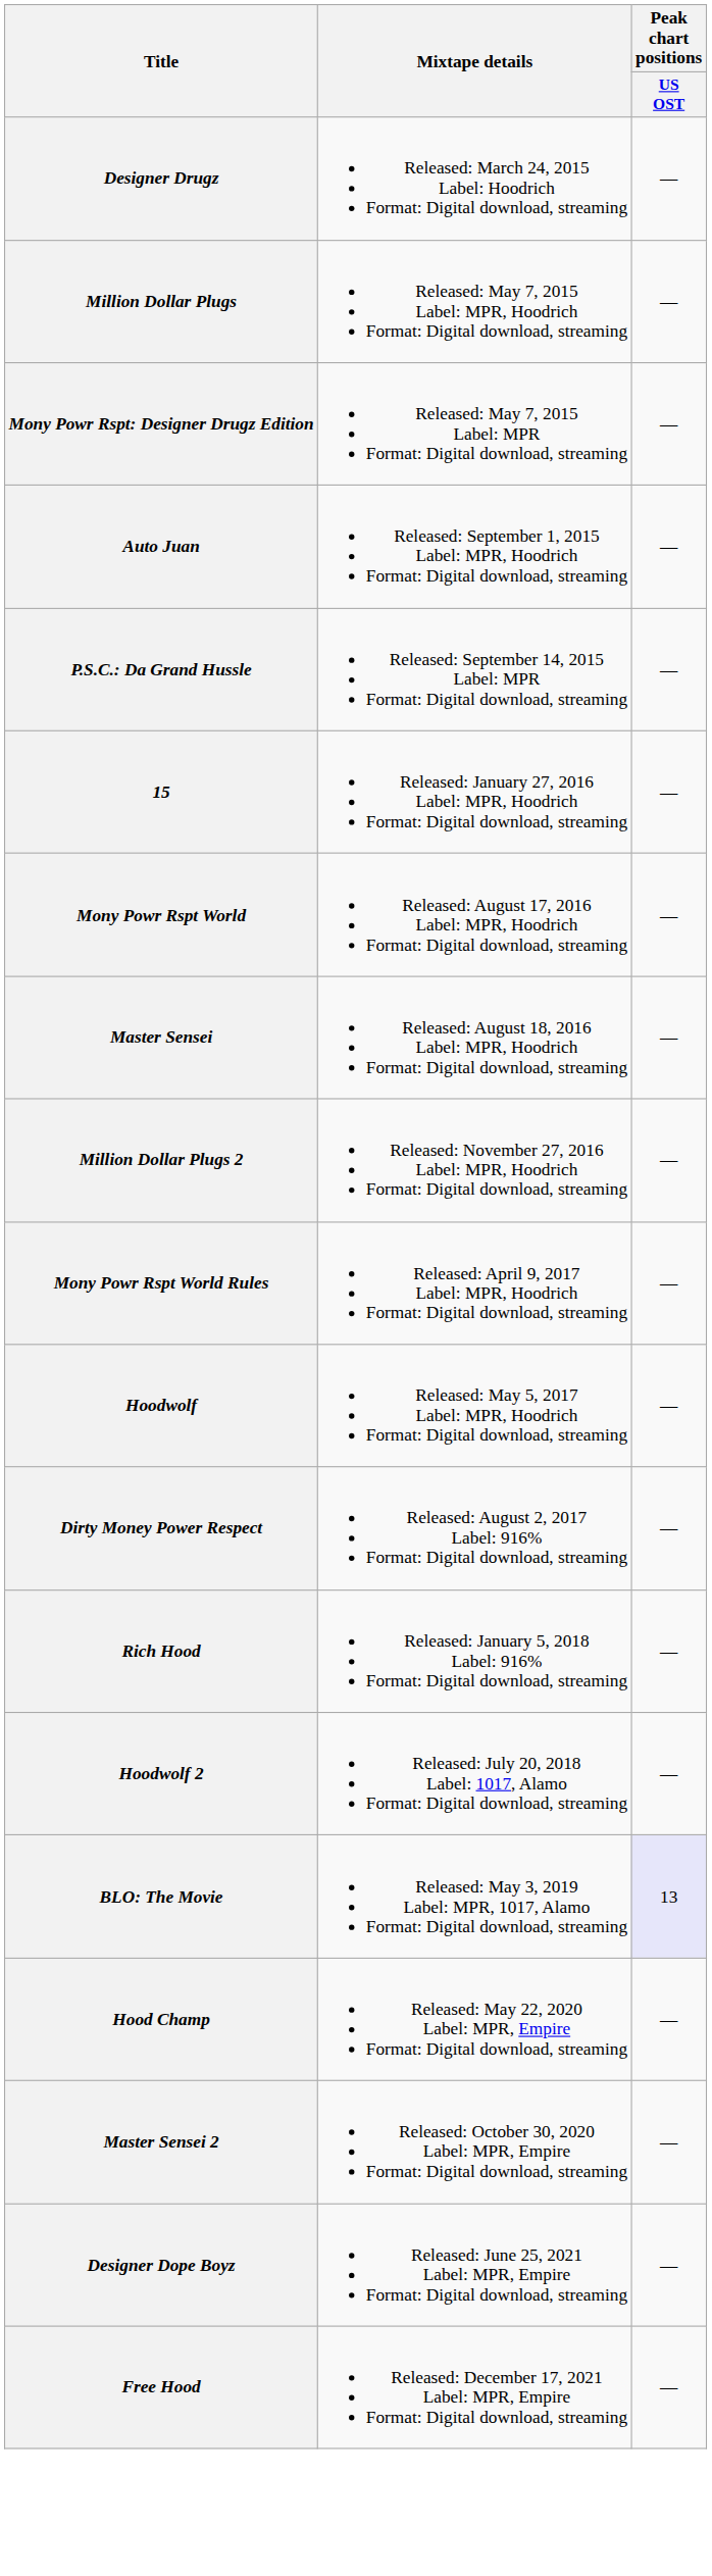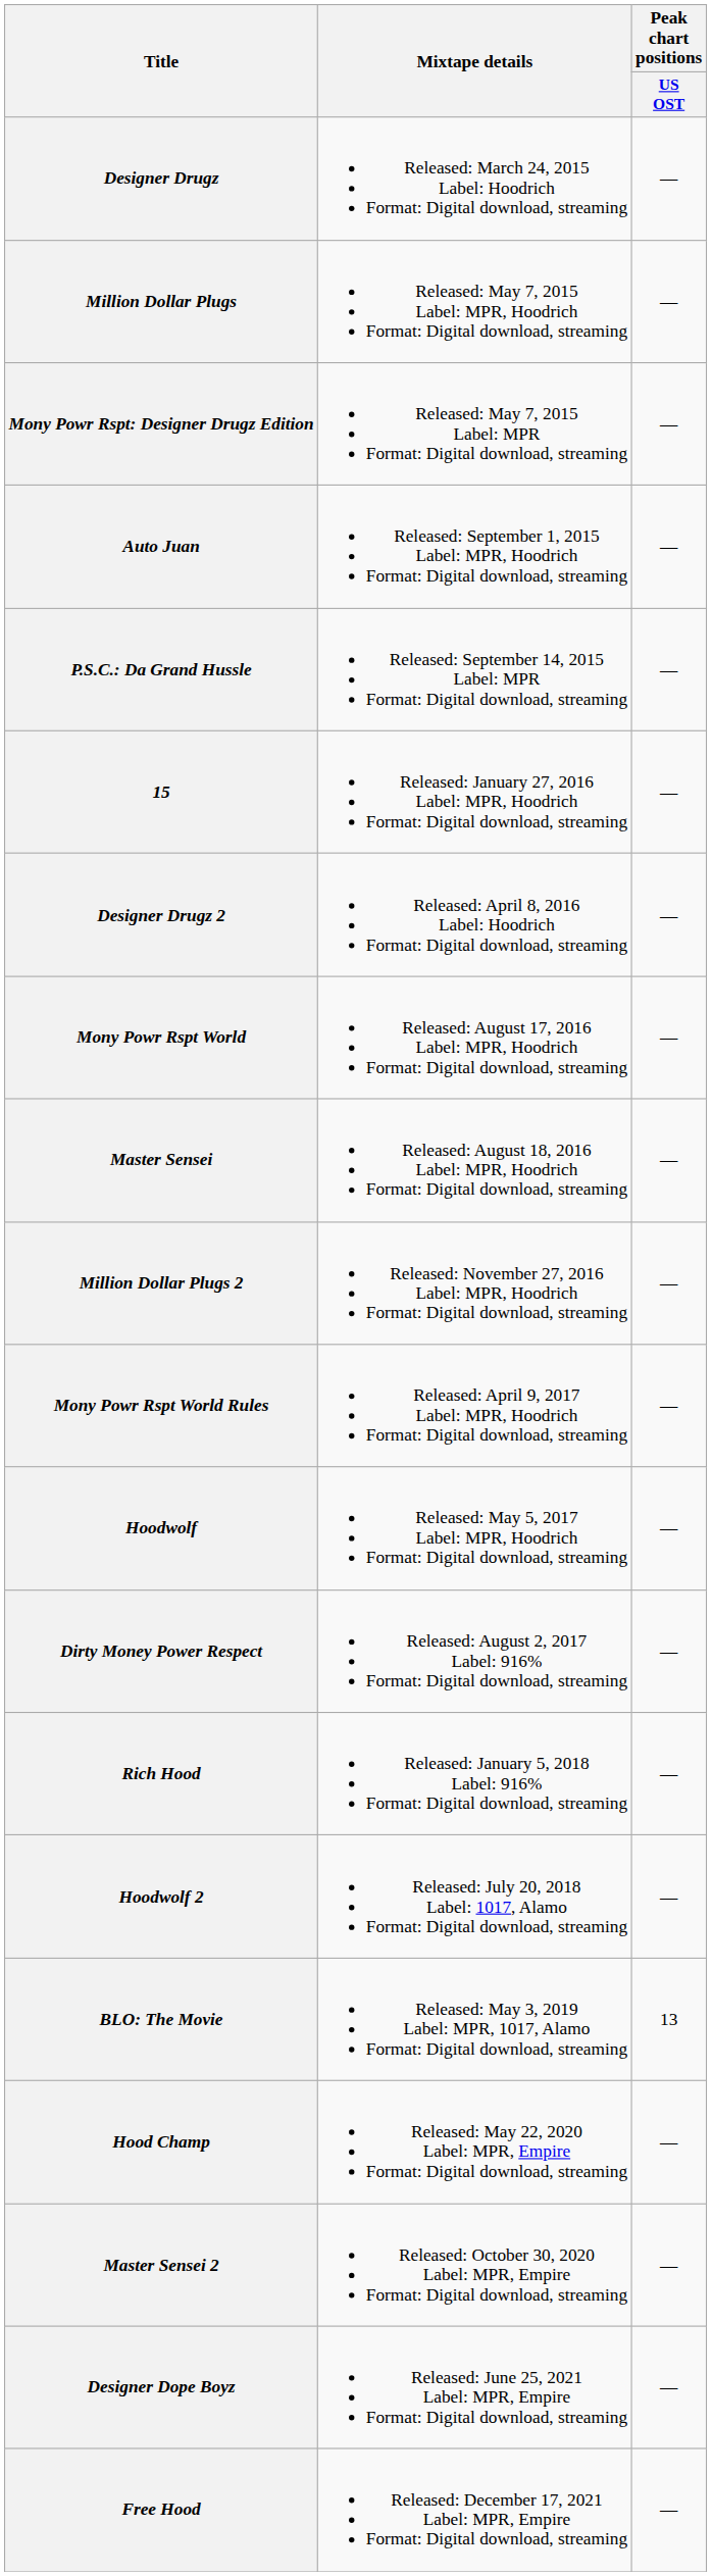 <table class="wikitable plainrowheaders" style="text-align:center;">
 <tr>
 <th rowspan="2">Title</th>
 <th rowspan="2">Mixtape details</th>
 <th>Peak chart positions</th>
 </tr>
 <tr>
 <th scope="col" style="width:3em;font-size:90%;"><a href='#'>US<br>OST</a><br></th>
 </tr>
 <tr>
 <th scope="row"><em>Designer Drugz</em></th>
 <td><br><ul><li>Released: March 24, 2015</li><li>Label: Hoodrich</li><li>Format: Digital download, streaming</li></ul></td>
 <td>—</td>
 </tr>
 <tr>
 <th scope="row"><em>Million Dollar Plugs</em><br></th>
 <td><br><ul><li>Released: May 7, 2015</li><li>Label: MPR, Hoodrich</li><li>Format: Digital download, streaming</li></ul></td>
 <td>—</td>
 </tr>
 <tr>
 <th scope="row"><em>Mony Powr Rspt: Designer Drugz Edition</em></th>
 <td><br><ul><li>Released: May 7, 2015</li><li>Label: MPR</li><li>Format: Digital download, streaming</li></ul></td>
 <td>—</td>
 </tr>
 <tr>
 <th scope="row"><em>Auto Juan</em></th>
 <td><br><ul><li>Released: September 1, 2015</li><li>Label: MPR, Hoodrich</li><li>Format: Digital download, streaming</li></ul></td>
 <td>—</td>
 </tr>
 <tr>
 <th scope="row"><em>P.S.C.: Da Grand Hussle</em><br></th>
 <td><br><ul><li>Released: September 14, 2015</li><li>Label: MPR</li><li>Format: Digital download, streaming</li></ul></td>
 <td>—</td>
 </tr>
 <tr>
 <th scope="row"><em>15</em></th>
 <td><br><ul><li>Released: January 27, 2016</li><li>Label: MPR, Hoodrich</li><li>Format: Digital download, streaming</li></ul></td>
+<td>—</td>
+</tr>
+<tr>
+<th scope="row"><em>Designer Drugz 2</em></th>
+<td><br><ul><li>Released: April 8, 2016</li><li>Label: Hoodrich</li><li>Format: Digital download, streaming</li></ul></td>
 <td>—</td>
 </tr>
 <tr>
 <th scope="row"><em>Mony Powr Rspt World</em><br></th>
 <td><br><ul><li>Released: August 17, 2016</li><li>Label: MPR, Hoodrich</li><li>Format: Digital download, streaming</li></ul></td>
 <td>—</td>
 </tr>
 <tr>
 <th scope="row"><em>Master Sensei</em></th>
 <td><br><ul><li>Released: August 18, 2016</li><li>Label: MPR, Hoodrich</li><li>Format: Digital download, streaming</li></ul></td>
 <td>—</td>
 </tr>
 <tr>
 <th scope="row"><em>Million Dollar Plugs 2</em><br></th>
 <td><br><ul><li>Released: November 27, 2016</li><li>Label: MPR, Hoodrich</li><li>Format: Digital download, streaming</li></ul></td>
 <td>—</td>
 </tr>
 <tr>
 <th scope="row"><em>Mony Powr Rspt World Rules</em><br></th>
 <td><br><ul><li>Released: April 9, 2017</li><li>Label: MPR, Hoodrich</li><li>Format: Digital download, streaming</li></ul></td>
 <td>—</td>
 </tr>
 <tr>
 <th scope="row"><em>Hoodwolf</em><br></th>
 <td><br><ul><li>Released: May 5, 2017</li><li>Label: MPR, Hoodrich</li><li>Format: Digital download, streaming</li></ul></td>
 <td>—</td>
 </tr>
 <tr>
 <th scope="row"><em>Dirty Money Power Respect</em><br></th>
 <td><br><ul><li>Released: August 2, 2017</li><li>Label: 916%</li><li>Format: Digital download, streaming</li></ul></td>
 <td>—</td>
 </tr>
 <tr>
 <th scope="row"><em>Rich Hood</em></th>
 <td><br><ul><li>Released: January 5, 2018</li><li>Label: 916%</li><li>Format: Digital download, streaming</li></ul></td>
 <td>—</td>
 </tr>
 <tr>
 <th scope="row"><em>Hoodwolf 2</em><br></th>
 <td><br><ul><li>Released: July 20, 2018</li><li>Label: <a href='#'>1017</a>, Alamo</li><li>Format: Digital download, streaming</li></ul></td>
 <td>—</td>
 </tr>
 <tr>
 <th scope="row"><em>BLO: The Movie</em></th>
 <td><br><ul><li>Released: May 3, 2019</li><li>Label: MPR, 1017, Alamo</li><li>Format: Digital download, streaming</li></ul></td>
-<td style="background: lavender;">13</td>
+<td>13</td>
 </tr>
 <tr>
 <th scope="row"><em>Hood Champ</em></th>
 <td><br><ul><li>Released: May 22, 2020</li><li>Label: MPR, <a href='#'>Empire</a></li><li>Format: Digital download, streaming</li></ul></td>
 <td>—</td>
 </tr>
 <tr>
 <th scope="row"><em>Master Sensei 2</em></th>
 <td><br><ul><li>Released: October 30, 2020</li><li>Label: MPR, Empire</li><li>Format: Digital download, streaming</li></ul></td>
 <td>—</td>
 </tr>
 <tr>
 <th scope="row"><em>Designer Dope Boyz</em></th>
 <td><br><ul><li>Released: June 25, 2021</li><li>Label: MPR, Empire</li><li>Format: Digital download, streaming</li></ul></td>
 <td>—</td>
 </tr>
 <tr>
 <th scope="row"><em>Free Hood</em></th>
 <td><br><ul><li>Released: December 17, 2021</li><li>Label: MPR, Empire</li><li>Format: Digital download, streaming</li></ul></td>
 <td>—</td>
 </tr>
 </table>
